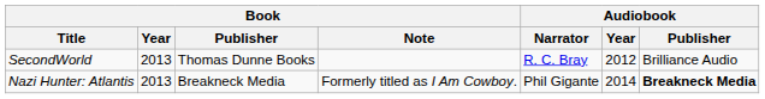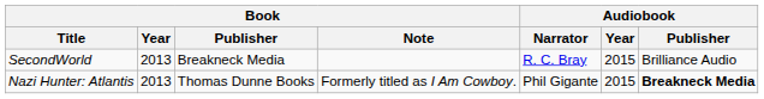 <table class="wikitable">
 <tr>
 <th colspan="4">Book</th>
 <th colspan="3">Audiobook</th>
 </tr>
 <tr>
 <th>Title</th>
 <th>Year</th>
 <th>Publisher</th>
 <th>Note</th>
 <th>Narrator</th>
 <th>Year</th>
 <th>Publisher</th>
 </tr>
 <tr>
 <td><em>SecondWorld</em></td>
 <td>2013</td>
-<td>Thomas Dunne Books</td>
+<td>Breakneck Media</td>
 <td></td>
 <td><a href='#'>R. C. Bray</a></td>
-<td>2012</td>
+<td>2015</td>
 <td>Brilliance Audio</td>
 </tr>
 <tr>
 <td><em>Nazi Hunter: Atlantis</em></td>
 <td>2013</td>
-<td>Breakneck Media</td>
+<td>Thomas Dunne Books</td>
 <td>Formerly titled as <em>I Am Cowboy</em>.</td>
 <td>Phil Gigante</td>
-<td>2014</td>
+<td>2015</td>
 <td><strong>Breakneck Media</strong></td>
 </tr>
 </table>
